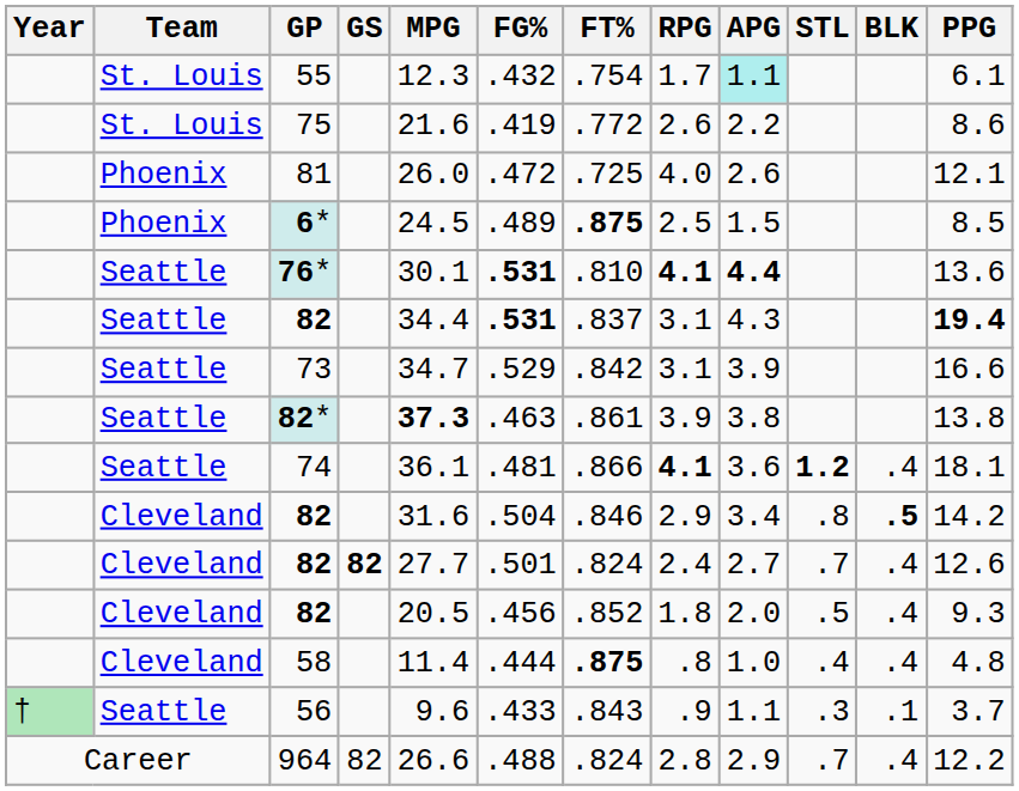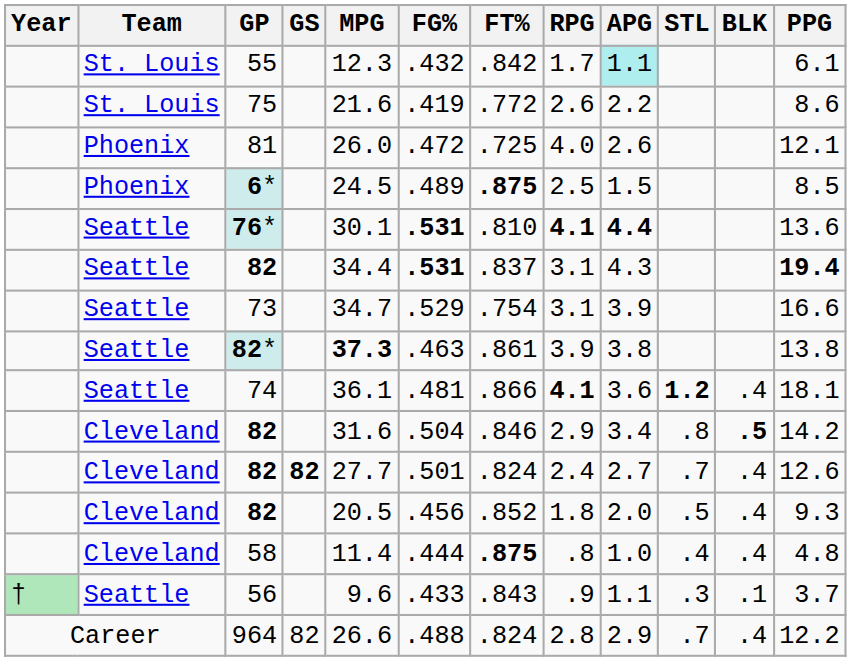 <table class="wikitable sortable" style="font-size:95%; text-align:right;">
 <tr>
 <th>Year</th>
 <th>Team</th>
 <th>GP</th>
 <th>GS</th>
 <th>MPG</th>
 <th>FG%</th>
 <th>FT%</th>
 <th>RPG</th>
 <th>APG</th>
 <th>STL</th>
 <th>BLK</th>
 <th>PPG</th>
 </tr>
 <tr>
 <td style="text-align:left;"></td>
 <td style="text-align:left;"><a href='#'>St. Louis</a></td>
 <td>55</td>
 <td></td>
 <td>12.3</td>
 <td>.432</td>
-<td>.754</td>
+<td>.842</td>
 <td>1.7</td>
 <td style="background: paleturquoise;">1.1</td>
 <td></td>
 <td></td>
 <td>6.1</td>
 </tr>
 <tr>
 <td style="text-align:left;"></td>
 <td style="text-align:left;"><a href='#'>St. Louis</a></td>
 <td>75</td>
 <td></td>
 <td>21.6</td>
 <td>.419</td>
 <td>.772</td>
 <td>2.6</td>
 <td>2.2</td>
 <td></td>
 <td></td>
 <td>8.6</td>
 </tr>
 <tr>
 <td style="text-align:left;"></td>
 <td style="text-align:left;"><a href='#'>Phoenix</a></td>
 <td>81</td>
 <td></td>
 <td>26.0</td>
 <td>.472</td>
 <td>.725</td>
 <td>4.0</td>
 <td>2.6</td>
 <td></td>
 <td></td>
 <td>12.1</td>
 </tr>
 <tr>
 <td style="text-align:left;"></td>
 <td style="text-align:left;"><a href='#'>Phoenix</a></td>
 <td style="background:#CFECEC; width:1em"><strong>6</strong>*</td>
 <td></td>
 <td>24.5</td>
 <td>.489</td>
 <td><strong>.875</strong></td>
 <td>2.5</td>
 <td>1.5</td>
 <td></td>
 <td></td>
 <td>8.5</td>
 </tr>
 <tr>
 <td style="text-align:left;"></td>
 <td style="text-align:left;"><a href='#'>Seattle</a></td>
 <td style="background:#CFECEC; width:1em"><strong>76</strong>*</td>
 <td></td>
 <td>30.1</td>
 <td><strong>.531</strong></td>
 <td>.810</td>
 <td><strong>4.1</strong></td>
 <td><strong>4.4</strong></td>
 <td></td>
 <td></td>
 <td>13.6</td>
 </tr>
 <tr>
 <td style="text-align:left;"></td>
 <td style="text-align:left;"><a href='#'>Seattle</a></td>
 <td><strong>82</strong></td>
 <td></td>
 <td>34.4</td>
 <td><strong>.531</strong></td>
 <td>.837</td>
 <td>3.1</td>
 <td>4.3</td>
 <td></td>
 <td></td>
 <td><strong>19.4</strong></td>
 </tr>
 <tr>
 <td style="text-align:left;"></td>
 <td style="text-align:left;"><a href='#'>Seattle</a></td>
 <td>73</td>
 <td></td>
 <td>34.7</td>
 <td>.529</td>
-<td>.842</td>
+<td>.754</td>
 <td>3.1</td>
 <td>3.9</td>
 <td></td>
 <td></td>
 <td>16.6</td>
 </tr>
 <tr>
 <td style="text-align:left;"></td>
 <td style="text-align:left;"><a href='#'>Seattle</a></td>
 <td style="background:#CFECEC; width:1em"><strong>82</strong>*</td>
 <td></td>
 <td><strong>37.3</strong></td>
 <td>.463</td>
 <td>.861</td>
 <td>3.9</td>
 <td>3.8</td>
 <td></td>
 <td></td>
 <td>13.8</td>
 </tr>
 <tr>
 <td style="text-align:left;"></td>
 <td style="text-align:left;"><a href='#'>Seattle</a></td>
 <td>74</td>
 <td></td>
 <td>36.1</td>
 <td>.481</td>
 <td>.866</td>
 <td><strong>4.1</strong></td>
 <td>3.6</td>
 <td><strong>1.2</strong></td>
 <td>.4</td>
 <td>18.1</td>
 </tr>
 <tr>
 <td style="text-align:left;"></td>
 <td style="text-align:left;"><a href='#'>Cleveland</a></td>
 <td><strong>82</strong></td>
 <td></td>
 <td>31.6</td>
 <td>.504</td>
 <td>.846</td>
 <td>2.9</td>
 <td>3.4</td>
 <td>.8</td>
 <td><strong>.5</strong></td>
 <td>14.2</td>
 </tr>
 <tr>
 <td style="text-align:left;"></td>
 <td style="text-align:left;"><a href='#'>Cleveland</a></td>
 <td><strong>82</strong></td>
 <td><strong>82</strong></td>
 <td>27.7</td>
 <td>.501</td>
 <td>.824</td>
 <td>2.4</td>
 <td>2.7</td>
 <td>.7</td>
 <td>.4</td>
 <td>12.6</td>
 </tr>
 <tr>
 <td style="text-align:left;"></td>
 <td style="text-align:left;"><a href='#'>Cleveland</a></td>
 <td><strong>82</strong></td>
 <td></td>
 <td>20.5</td>
 <td>.456</td>
 <td>.852</td>
 <td>1.8</td>
 <td>2.0</td>
 <td>.5</td>
 <td>.4</td>
 <td>9.3</td>
 </tr>
 <tr>
 <td style="text-align:left;"></td>
 <td style="text-align:left;"><a href='#'>Cleveland</a></td>
 <td>58</td>
 <td></td>
 <td>11.4</td>
 <td>.444</td>
 <td><strong>.875</strong></td>
 <td>.8</td>
 <td>1.0</td>
 <td>.4</td>
 <td>.4</td>
 <td>4.8</td>
 </tr>
 <tr>
 <td style="text-align:left;background:#afe6ba;">†</td>
 <td style="text-align:left;"><a href='#'>Seattle</a></td>
 <td>56</td>
 <td></td>
 <td>9.6</td>
 <td>.433</td>
 <td>.843</td>
 <td>.9</td>
 <td>1.1</td>
 <td>.3</td>
 <td>.1</td>
 <td>3.7</td>
 </tr>
 <tr class="sortbottom">
 <td style="text-align:center;" colspan="2">Career</td>
 <td>964</td>
 <td>82</td>
 <td>26.6</td>
 <td>.488</td>
 <td>.824</td>
 <td>2.8</td>
 <td>2.9</td>
 <td>.7</td>
 <td>.4</td>
 <td>12.2</td>
 </tr>
 </table>
